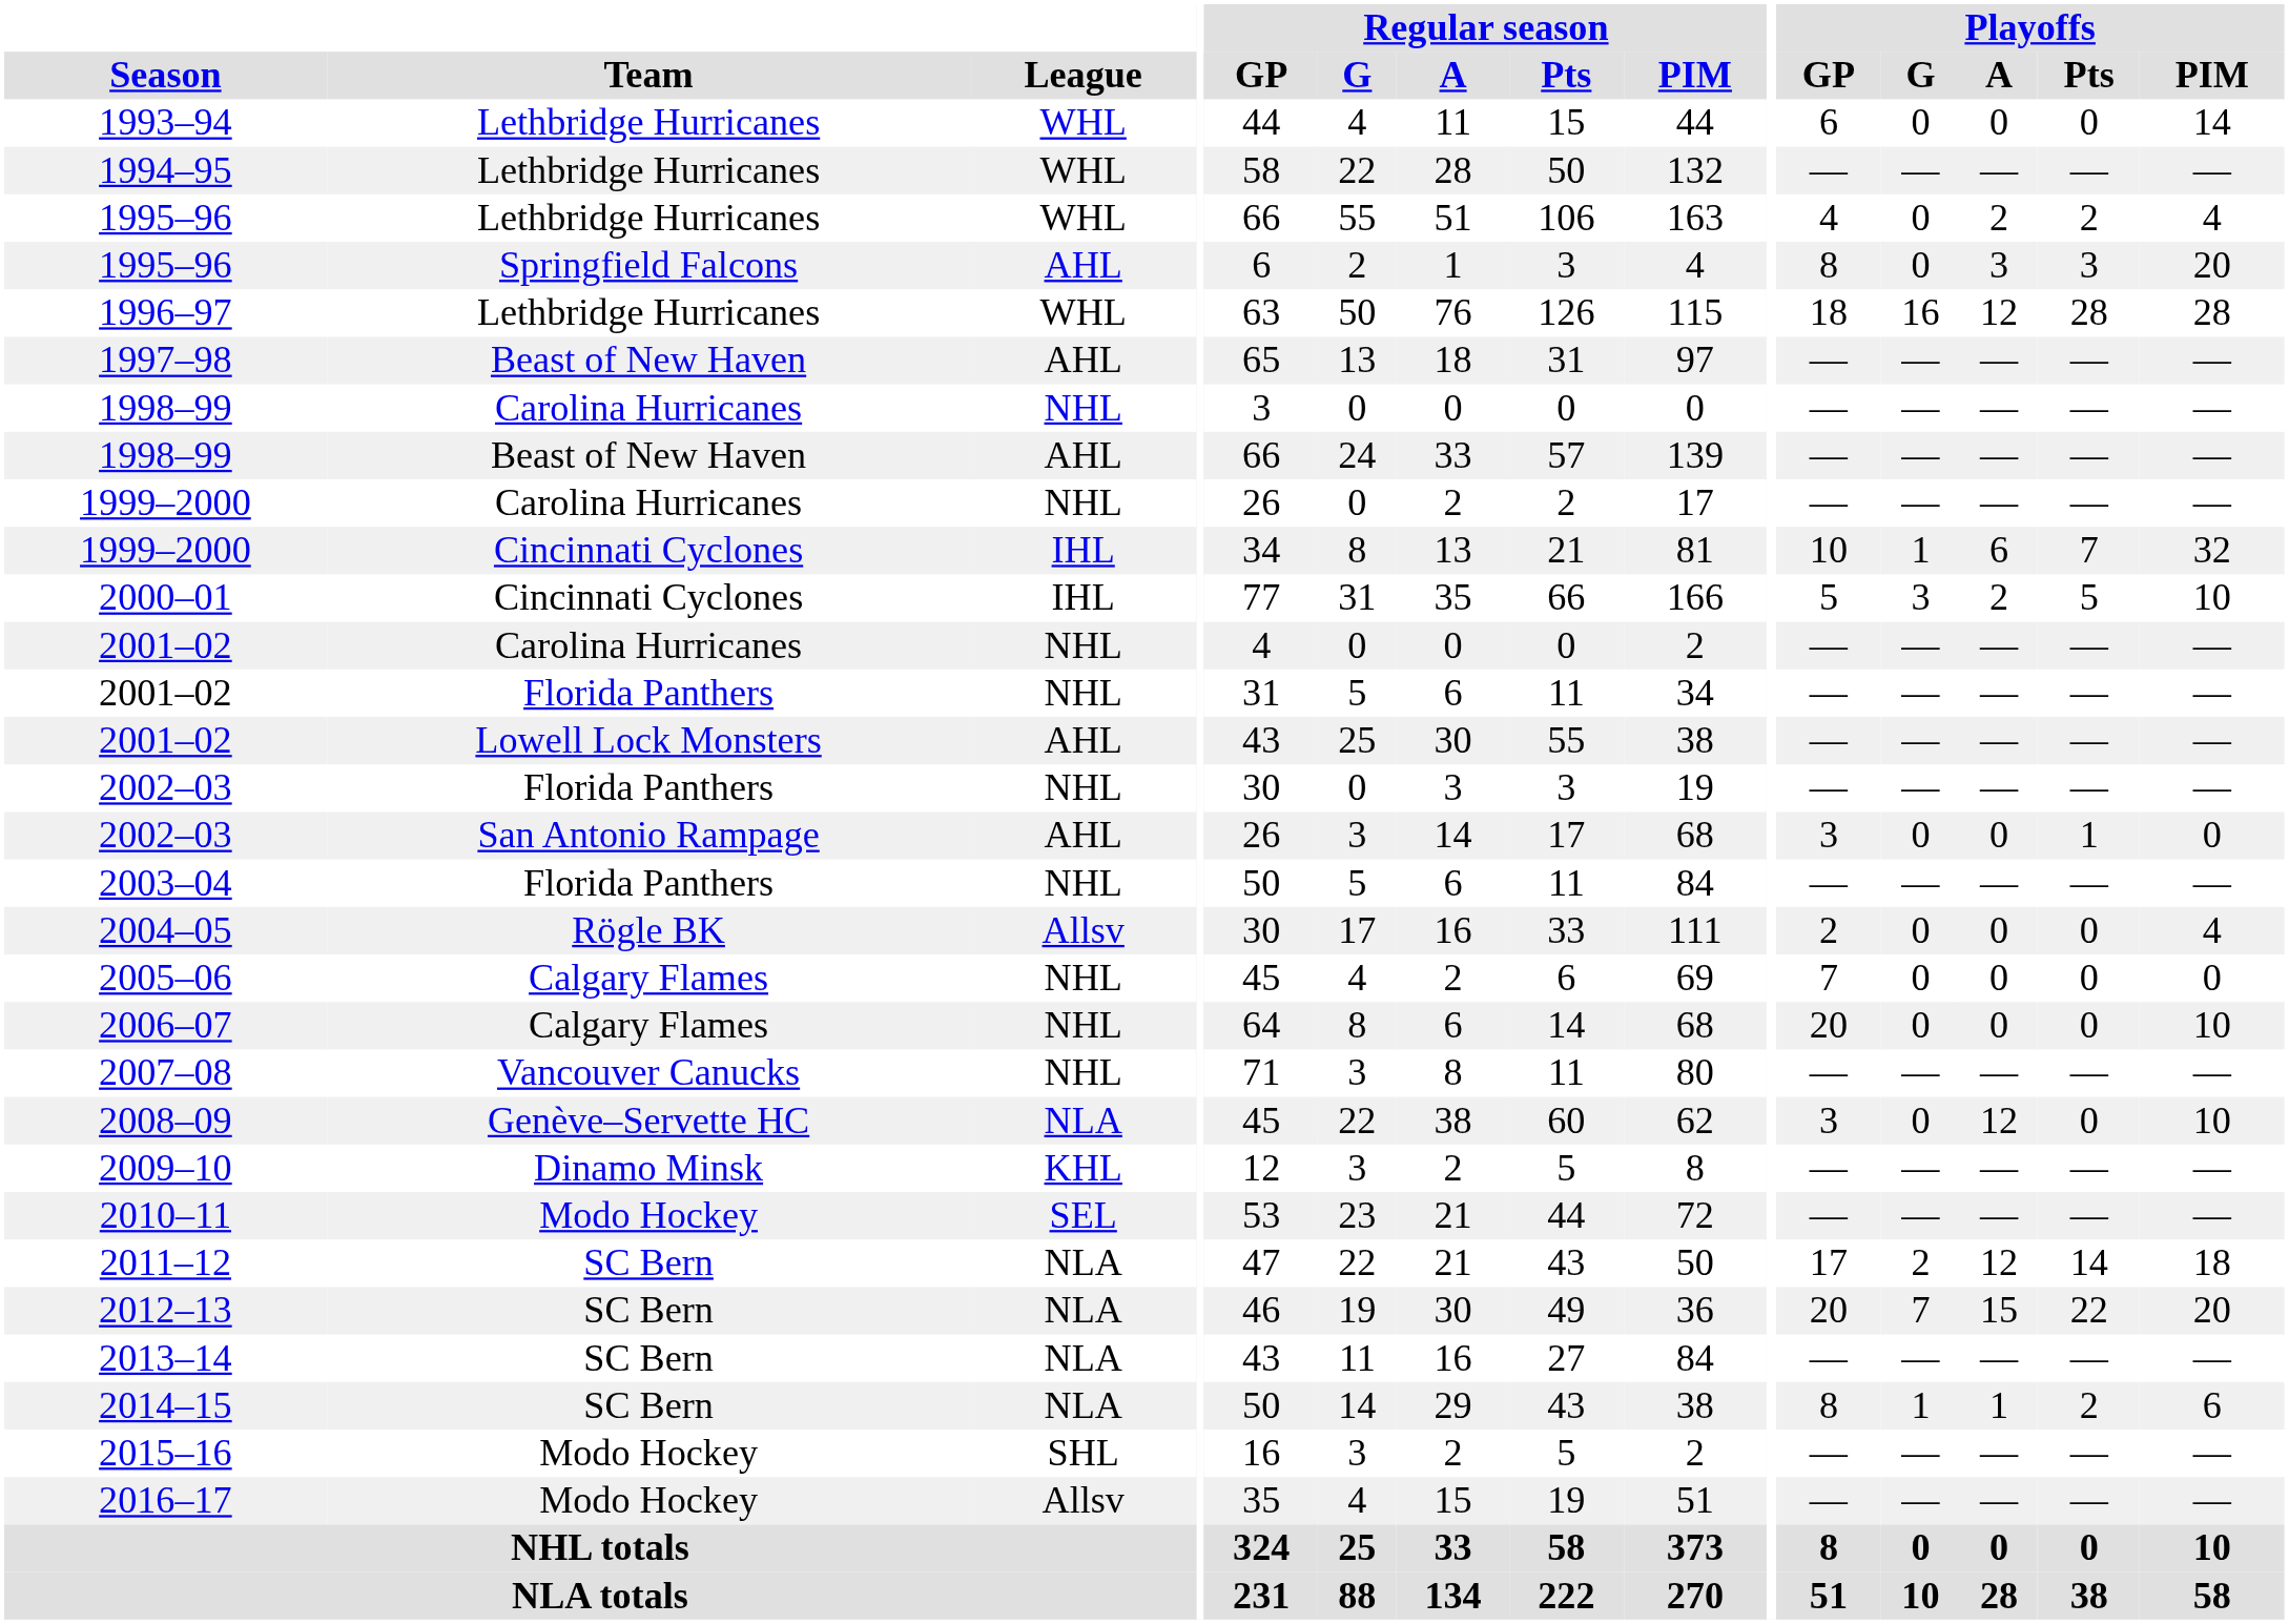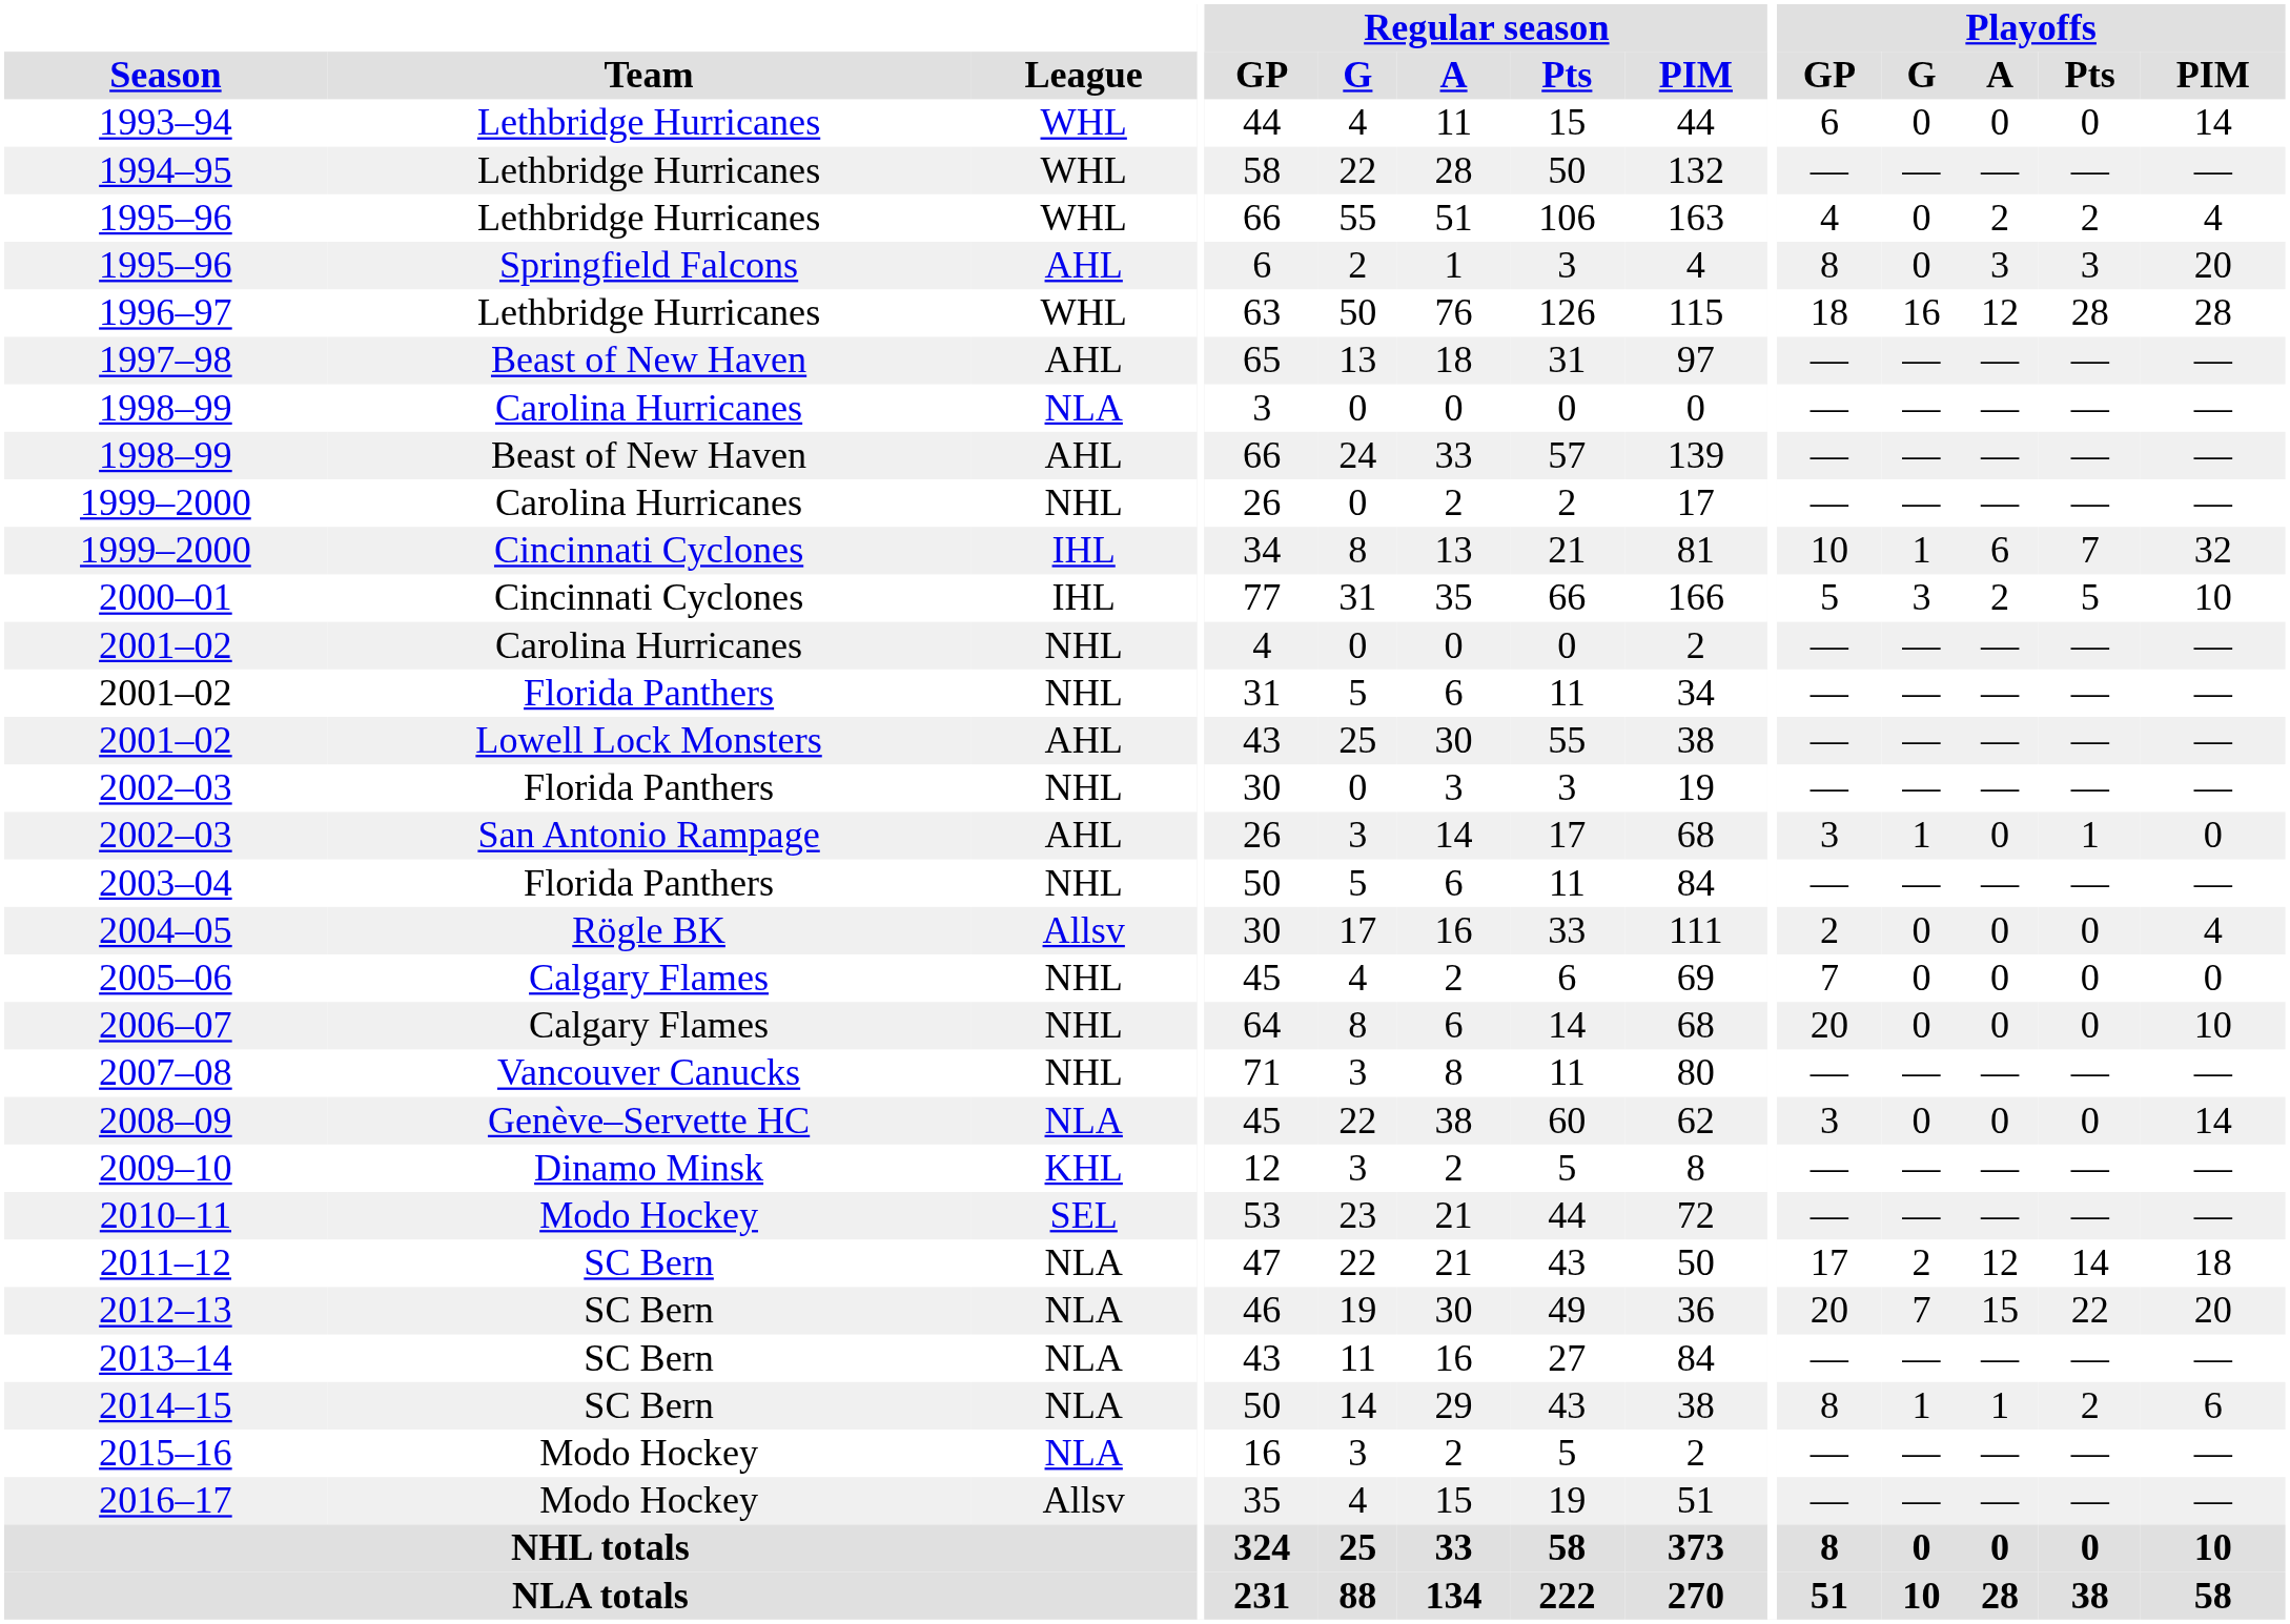 <table border="0" cellpadding="1" cellspacing="0" style="text-align:center; width:60em">
 <tr bgcolor="#e0e0e0">
 <th colspan="3" bgcolor="#ffffff"></th>
 <th rowspan="101" bgcolor="#ffffff"></th>
 <th colspan="5"><a href='#'>Regular season</a></th>
 <th rowspan="101" bgcolor="#ffffff"></th>
 <th colspan="5"><a href='#'>Playoffs</a></th>
 </tr>
 <tr bgcolor="#e0e0e0">
 <th><a href='#'>Season</a></th>
 <th>Team</th>
 <th>League</th>
 <th>GP</th>
 <th><a href='#'>G</a></th>
 <th><a href='#'>A</a></th>
 <th><a href='#'>Pts</a></th>
 <th><a href='#'>PIM</a></th>
 <th>GP</th>
 <th>G</th>
 <th>A</th>
 <th>Pts</th>
 <th>PIM</th>
 </tr>
 <tr>
 <td><a href='#'>1993–94</a></td>
 <td><a href='#'>Lethbridge Hurricanes</a></td>
 <td><a href='#'>WHL</a></td>
 <td>44</td>
 <td>4</td>
 <td>11</td>
 <td>15</td>
 <td>44</td>
 <td>6</td>
 <td>0</td>
 <td>0</td>
 <td>0</td>
 <td>14</td>
 </tr>
 <tr bgcolor="#f0f0f0">
 <td><a href='#'>1994–95</a></td>
 <td>Lethbridge Hurricanes</td>
 <td>WHL</td>
 <td>58</td>
 <td>22</td>
 <td>28</td>
 <td>50</td>
 <td>132</td>
 <td>—</td>
 <td>—</td>
 <td>—</td>
 <td>—</td>
 <td>—</td>
 </tr>
 <tr>
 <td><a href='#'>1995–96</a></td>
 <td>Lethbridge Hurricanes</td>
 <td>WHL</td>
 <td>66</td>
 <td>55</td>
 <td>51</td>
 <td>106</td>
 <td>163</td>
 <td>4</td>
 <td>0</td>
 <td>2</td>
 <td>2</td>
 <td>4</td>
 </tr>
 <tr bgcolor="#f0f0f0">
 <td><a href='#'>1995–96</a></td>
 <td><a href='#'>Springfield Falcons</a></td>
 <td><a href='#'>AHL</a></td>
 <td>6</td>
 <td>2</td>
 <td>1</td>
 <td>3</td>
 <td>4</td>
 <td>8</td>
 <td>0</td>
 <td>3</td>
 <td>3</td>
 <td>20</td>
 </tr>
 <tr>
 <td><a href='#'>1996–97</a></td>
 <td>Lethbridge Hurricanes</td>
 <td>WHL</td>
 <td>63</td>
 <td>50</td>
 <td>76</td>
 <td>126</td>
 <td>115</td>
 <td>18</td>
 <td>16</td>
 <td>12</td>
 <td>28</td>
 <td>28</td>
 </tr>
 <tr bgcolor="#f0f0f0">
 <td><a href='#'>1997–98</a></td>
 <td><a href='#'>Beast of New Haven</a></td>
 <td>AHL</td>
 <td>65</td>
 <td>13</td>
 <td>18</td>
 <td>31</td>
 <td>97</td>
 <td>—</td>
 <td>—</td>
 <td>—</td>
 <td>—</td>
 <td>—</td>
 </tr>
 <tr>
 <td><a href='#'>1998–99</a></td>
 <td><a href='#'>Carolina Hurricanes</a></td>
-<td><a href='#'>NHL</a></td>
+<td><a href='#'>NLA</a></td>
 <td>3</td>
 <td>0</td>
 <td>0</td>
 <td>0</td>
 <td>0</td>
 <td>—</td>
 <td>—</td>
 <td>—</td>
 <td>—</td>
 <td>—</td>
 </tr>
 <tr bgcolor="#f0f0f0">
 <td><a href='#'>1998–99</a></td>
 <td>Beast of New Haven</td>
 <td>AHL</td>
 <td>66</td>
 <td>24</td>
 <td>33</td>
 <td>57</td>
 <td>139</td>
 <td>—</td>
 <td>—</td>
 <td>—</td>
 <td>—</td>
 <td>—</td>
 </tr>
 <tr>
 <td><a href='#'>1999–2000</a></td>
 <td>Carolina Hurricanes</td>
 <td>NHL</td>
 <td>26</td>
 <td>0</td>
 <td>2</td>
 <td>2</td>
 <td>17</td>
 <td>—</td>
 <td>—</td>
 <td>—</td>
 <td>—</td>
 <td>—</td>
 </tr>
 <tr bgcolor="#f0f0f0">
 <td><a href='#'>1999–2000</a></td>
 <td><a href='#'>Cincinnati Cyclones</a></td>
 <td><a href='#'>IHL</a></td>
 <td>34</td>
 <td>8</td>
 <td>13</td>
 <td>21</td>
 <td>81</td>
 <td>10</td>
 <td>1</td>
 <td>6</td>
 <td>7</td>
 <td>32</td>
 </tr>
 <tr>
 <td><a href='#'>2000–01</a></td>
 <td>Cincinnati Cyclones</td>
 <td>IHL</td>
 <td>77</td>
 <td>31</td>
 <td>35</td>
 <td>66</td>
 <td>166</td>
 <td>5</td>
 <td>3</td>
 <td>2</td>
 <td>5</td>
 <td>10</td>
 </tr>
 <tr bgcolor="#f0f0f0">
 <td><a href='#'>2001–02</a></td>
 <td>Carolina Hurricanes</td>
 <td>NHL</td>
 <td>4</td>
 <td>0</td>
 <td>0</td>
 <td>0</td>
 <td>2</td>
 <td>—</td>
 <td>—</td>
 <td>—</td>
 <td>—</td>
 <td>—</td>
 </tr>
 <tr>
 <td>2001–02</td>
 <td><a href='#'>Florida Panthers</a></td>
 <td>NHL</td>
 <td>31</td>
 <td>5</td>
 <td>6</td>
 <td>11</td>
 <td>34</td>
 <td>—</td>
 <td>—</td>
 <td>—</td>
 <td>—</td>
 <td>—</td>
 </tr>
 <tr bgcolor="#f0f0f0">
 <td><a href='#'>2001–02</a></td>
 <td><a href='#'>Lowell Lock Monsters</a></td>
 <td>AHL</td>
 <td>43</td>
 <td>25</td>
 <td>30</td>
 <td>55</td>
 <td>38</td>
 <td>—</td>
 <td>—</td>
 <td>—</td>
 <td>—</td>
 <td>—</td>
 </tr>
 <tr>
 <td><a href='#'>2002–03</a></td>
 <td>Florida Panthers</td>
 <td>NHL</td>
 <td>30</td>
 <td>0</td>
 <td>3</td>
 <td>3</td>
 <td>19</td>
 <td>—</td>
 <td>—</td>
 <td>—</td>
 <td>—</td>
 <td>—</td>
 </tr>
 <tr bgcolor="#f0f0f0">
 <td><a href='#'>2002–03</a></td>
 <td><a href='#'>San Antonio Rampage</a></td>
 <td>AHL</td>
 <td>26</td>
 <td>3</td>
 <td>14</td>
 <td>17</td>
 <td>68</td>
 <td>3</td>
-<td>0</td>
+<td>1</td>
 <td>0</td>
 <td>1</td>
 <td>0</td>
 </tr>
 <tr>
 <td><a href='#'>2003–04</a></td>
 <td>Florida Panthers</td>
 <td>NHL</td>
 <td>50</td>
 <td>5</td>
 <td>6</td>
 <td>11</td>
 <td>84</td>
 <td>—</td>
 <td>—</td>
 <td>—</td>
 <td>—</td>
 <td>—</td>
 </tr>
 <tr bgcolor="#f0f0f0">
 <td><a href='#'>2004–05</a></td>
 <td><a href='#'>Rögle BK</a></td>
 <td><a href='#'>Allsv</a></td>
 <td>30</td>
 <td>17</td>
 <td>16</td>
 <td>33</td>
 <td>111</td>
 <td>2</td>
 <td>0</td>
 <td>0</td>
 <td>0</td>
 <td>4</td>
 </tr>
 <tr>
 <td><a href='#'>2005–06</a></td>
 <td><a href='#'>Calgary Flames</a></td>
 <td>NHL</td>
 <td>45</td>
 <td>4</td>
 <td>2</td>
 <td>6</td>
 <td>69</td>
 <td>7</td>
 <td>0</td>
 <td>0</td>
 <td>0</td>
 <td>0</td>
 </tr>
 <tr bgcolor="#f0f0f0">
 <td><a href='#'>2006–07</a></td>
 <td>Calgary Flames</td>
 <td>NHL</td>
 <td>64</td>
 <td>8</td>
 <td>6</td>
 <td>14</td>
 <td>68</td>
 <td>20</td>
 <td>0</td>
 <td>0</td>
 <td>0</td>
 <td>10</td>
 </tr>
 <tr>
 <td><a href='#'>2007–08</a></td>
 <td><a href='#'>Vancouver Canucks</a></td>
 <td>NHL</td>
 <td>71</td>
 <td>3</td>
 <td>8</td>
 <td>11</td>
 <td>80</td>
 <td>—</td>
 <td>—</td>
 <td>—</td>
 <td>—</td>
 <td>—</td>
 </tr>
 <tr bgcolor="#f0f0f0">
 <td><a href='#'>2008–09</a></td>
 <td><a href='#'>Genève–Servette HC</a></td>
 <td><a href='#'>NLA</a></td>
 <td>45</td>
 <td>22</td>
 <td>38</td>
 <td>60</td>
 <td>62</td>
 <td>3</td>
 <td>0</td>
-<td>12</td>
 <td>0</td>
-<td>10</td>
+<td>0</td>
+<td>14</td>
 </tr>
 <tr>
 <td><a href='#'>2009–10</a></td>
 <td><a href='#'>Dinamo Minsk</a></td>
 <td><a href='#'>KHL</a></td>
 <td>12</td>
 <td>3</td>
 <td>2</td>
 <td>5</td>
 <td>8</td>
 <td>—</td>
 <td>—</td>
 <td>—</td>
 <td>—</td>
 <td>—</td>
 </tr>
 <tr bgcolor="#f0f0f0">
 <td><a href='#'>2010–11</a></td>
 <td><a href='#'>Modo Hockey</a></td>
 <td><a href='#'>SEL</a></td>
 <td>53</td>
 <td>23</td>
 <td>21</td>
 <td>44</td>
 <td>72</td>
 <td>—</td>
 <td>—</td>
 <td>—</td>
 <td>—</td>
 <td>—</td>
 </tr>
 <tr>
 <td><a href='#'>2011–12</a></td>
 <td><a href='#'>SC Bern</a></td>
 <td>NLA</td>
 <td>47</td>
 <td>22</td>
 <td>21</td>
 <td>43</td>
 <td>50</td>
 <td>17</td>
 <td>2</td>
 <td>12</td>
 <td>14</td>
 <td>18</td>
 </tr>
 <tr bgcolor="#f0f0f0">
 <td><a href='#'>2012–13</a></td>
 <td>SC Bern</td>
 <td>NLA</td>
 <td>46</td>
 <td>19</td>
 <td>30</td>
 <td>49</td>
 <td>36</td>
 <td>20</td>
 <td>7</td>
 <td>15</td>
 <td>22</td>
 <td>20</td>
 </tr>
 <tr>
 <td><a href='#'>2013–14</a></td>
 <td>SC Bern</td>
 <td>NLA</td>
 <td>43</td>
 <td>11</td>
 <td>16</td>
 <td>27</td>
 <td>84</td>
 <td>—</td>
 <td>—</td>
 <td>—</td>
 <td>—</td>
 <td>—</td>
 </tr>
 <tr bgcolor="#f0f0f0">
 <td><a href='#'>2014–15</a></td>
 <td>SC Bern</td>
 <td>NLA</td>
 <td>50</td>
 <td>14</td>
 <td>29</td>
 <td>43</td>
 <td>38</td>
 <td>8</td>
 <td>1</td>
 <td>1</td>
 <td>2</td>
 <td>6</td>
 </tr>
 <tr>
 <td><a href='#'>2015–16</a></td>
 <td>Modo Hockey</td>
-<td>SHL</td>
+<td><a href='#'>NLA</a></td>
 <td>16</td>
 <td>3</td>
 <td>2</td>
 <td>5</td>
 <td>2</td>
 <td>—</td>
 <td>—</td>
 <td>—</td>
 <td>—</td>
 <td>—</td>
 </tr>
 <tr bgcolor="#f0f0f0">
 <td><a href='#'>2016–17</a></td>
 <td>Modo Hockey</td>
 <td>Allsv</td>
 <td>35</td>
 <td>4</td>
 <td>15</td>
 <td>19</td>
 <td>51</td>
 <td>—</td>
 <td>—</td>
 <td>—</td>
 <td>—</td>
 <td>—</td>
 </tr>
 <tr bgcolor="#e0e0e0">
 <th colspan="3">NHL totals</th>
 <th>324</th>
 <th>25</th>
 <th>33</th>
 <th>58</th>
 <th>373</th>
 <th>8</th>
 <th>0</th>
 <th>0</th>
 <th>0</th>
 <th>10</th>
 </tr>
 <tr bgcolor="#e0e0e0">
 <th colspan="3">NLA totals</th>
 <th>231</th>
 <th>88</th>
 <th>134</th>
 <th>222</th>
 <th>270</th>
 <th>51</th>
 <th>10</th>
 <th>28</th>
 <th>38</th>
 <th>58</th>
 </tr>
 </table>
